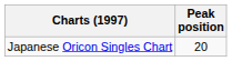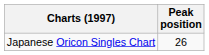 <table class="wikitable">
 <tr>
 <th>Charts (1997)</th>
 <th>Peak<br>position</th>
 </tr>
 <tr>
 <td>Japanese <a href='#'>Oricon Singles Chart</a></td>
-<td align="center">20</td>
+<td align="center">26</td>
 </tr>
 </table>
